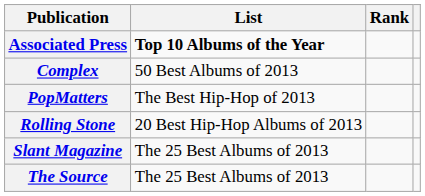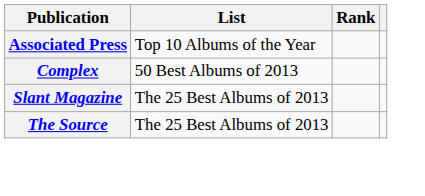 <table class="wikitable sortable plainrowheaders" style="border:none; margin:0;">
 <tr>
 <th scope="col">Publication</th>
 <th scope="col" class="unsortable">List</th>
 <th scope="col" data-sort-type="number">Rank</th>
 <th scope="col" class="unsortable"></th>
 </tr>
 <tr>
 <th scope="row"><a href='#'>Associated Press</a></th>
-<td><strong>Top 10 Albums of the Year</strong></td>
+<td>Top 10 Albums of the Year</td>
 <td></td>
 <td></td>
 </tr>
 <tr>
 <th scope="row"><em><a href='#'>Complex</a></em></th>
 <td>50 Best Albums of 2013</td>
-<td></td>
-<td></td>
-</tr>
-<tr>
-<th scope="row"><em><a href='#'>PopMatters</a></em></th>
-<td>The Best Hip-Hop of 2013</td>
-<td></td>
-<td></td>
-</tr>
-<tr>
-<th scope="row"><em><a href='#'>Rolling Stone</a></em></th>
-<td>20 Best Hip-Hop Albums of 2013</td>
 <td></td>
 <td></td>
 </tr>
 <tr>
 <th scope="row"><em><a href='#'>Slant Magazine</a></em></th>
 <td>The 25 Best Albums of 2013</td>
 <td></td>
 <td></td>
 </tr>
 <tr>
 <th scope="row"><em><a href='#'>The Source</a></em></th>
 <td>The 25 Best Albums of 2013</td>
 <td></td>
 <td></td>
 </tr>
 </table>
